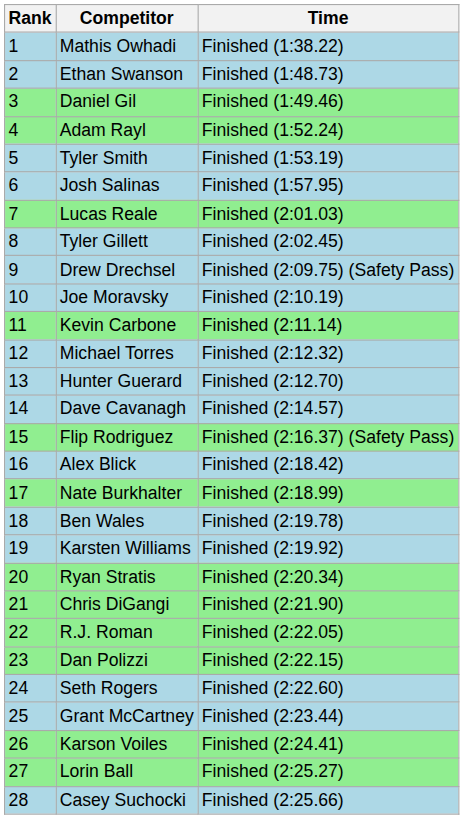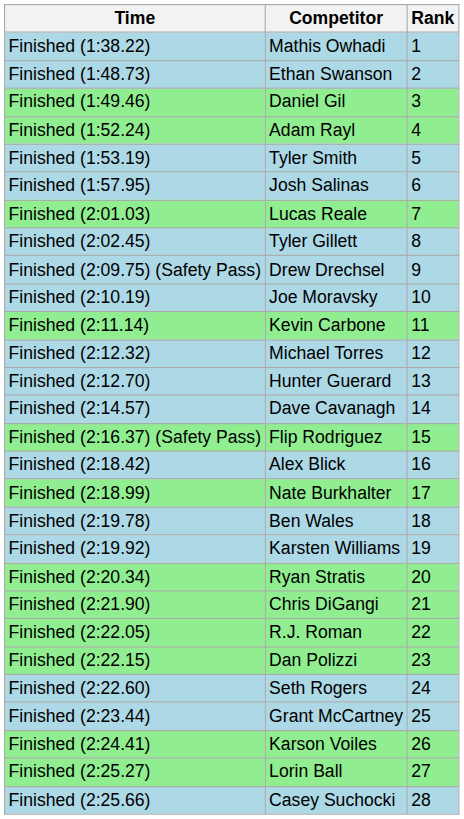 <table class="wikitable sortable mw-collapsible">
 <tr>
+<th>Time</th>
+<th>Competitor</th>
 <th>Rank</th>
-<th>Competitor</th>
-<th>Time</th>
 </tr>
 <tr style="color:black; background:LightBlue;">
+<td>Finished (1:38.22)</td>
+<td>Mathis Owhadi</td>
 <td>1</td>
-<td>Mathis Owhadi</td>
-<td>Finished (1:38.22)</td>
 </tr>
 <tr style="color:black; background:LightBlue;">
+<td>Finished (1:48.73)</td>
+<td>Ethan Swanson</td>
 <td>2</td>
-<td>Ethan Swanson</td>
-<td>Finished (1:48.73)</td>
 </tr>
 <tr style="color:black; background:LightGreen;">
+<td>Finished (1:49.46)</td>
+<td>Daniel Gil</td>
 <td>3</td>
-<td>Daniel Gil</td>
-<td>Finished (1:49.46)</td>
 </tr>
 <tr style="color:black; background:LightGreen;">
+<td>Finished (1:52.24)</td>
+<td>Adam Rayl</td>
 <td>4</td>
-<td>Adam Rayl</td>
-<td>Finished (1:52.24)</td>
 </tr>
 <tr style="color:black; background:LightBlue;">
+<td>Finished (1:53.19)</td>
+<td>Tyler Smith</td>
 <td>5</td>
-<td>Tyler Smith</td>
-<td>Finished (1:53.19)</td>
 </tr>
 <tr style="color:black; background:LightBlue;">
+<td>Finished (1:57.95)</td>
+<td>Josh Salinas</td>
 <td>6</td>
-<td>Josh Salinas</td>
-<td>Finished (1:57.95)</td>
 </tr>
 <tr style="color:black; background:LightGreen;">
+<td>Finished (2:01.03)</td>
+<td>Lucas Reale</td>
 <td>7</td>
-<td>Lucas Reale</td>
-<td>Finished (2:01.03)</td>
 </tr>
 <tr style="color:black; background:LightBlue;">
+<td>Finished (2:02.45)</td>
+<td>Tyler Gillett</td>
 <td>8</td>
-<td>Tyler Gillett</td>
-<td>Finished (2:02.45)</td>
 </tr>
 <tr style="color:black; background:LightBlue;">
+<td>Finished (2:09.75) (Safety Pass)</td>
+<td>Drew Drechsel</td>
 <td>9</td>
-<td>Drew Drechsel</td>
-<td>Finished (2:09.75) (Safety Pass)</td>
 </tr>
 <tr style="color:black; background:LightBlue;">
+<td>Finished (2:10.19)</td>
+<td>Joe Moravsky</td>
 <td>10</td>
-<td>Joe Moravsky</td>
-<td>Finished (2:10.19)</td>
 </tr>
 <tr style="color:black; background:LightGreen;">
+<td>Finished (2:11.14)</td>
+<td>Kevin Carbone</td>
 <td>11</td>
-<td>Kevin Carbone</td>
-<td>Finished (2:11.14)</td>
 </tr>
 <tr style="color:black; background:LightBlue;">
+<td>Finished (2:12.32)</td>
+<td>Michael Torres</td>
 <td>12</td>
-<td>Michael Torres</td>
-<td>Finished (2:12.32)</td>
 </tr>
 <tr style="color:black; background:LightBlue;">
+<td>Finished (2:12.70)</td>
+<td>Hunter Guerard</td>
 <td>13</td>
-<td>Hunter Guerard</td>
-<td>Finished (2:12.70)</td>
 </tr>
 <tr style="color:black; background:LightBlue;">
+<td>Finished (2:14.57)</td>
+<td>Dave Cavanagh</td>
 <td>14</td>
-<td>Dave Cavanagh</td>
-<td>Finished (2:14.57)</td>
 </tr>
 <tr style="color:black; background:LightGreen;">
+<td>Finished (2:16.37) (Safety Pass)</td>
+<td>Flip Rodriguez</td>
 <td>15</td>
-<td>Flip Rodriguez</td>
-<td>Finished (2:16.37) (Safety Pass)</td>
 </tr>
 <tr style="color:black; background:LightBlue;">
+<td>Finished (2:18.42)</td>
+<td>Alex Blick</td>
 <td>16</td>
-<td>Alex Blick</td>
-<td>Finished (2:18.42)</td>
 </tr>
 <tr style="color:black; background:LightGreen;">
+<td>Finished (2:18.99)</td>
+<td>Nate Burkhalter</td>
 <td>17</td>
-<td>Nate Burkhalter</td>
-<td>Finished (2:18.99)</td>
 </tr>
 <tr style="color:black; background:LightBlue;">
+<td>Finished (2:19.78)</td>
+<td>Ben Wales</td>
 <td>18</td>
-<td>Ben Wales</td>
-<td>Finished (2:19.78)</td>
 </tr>
 <tr style="color:black; background:LightBlue;">
+<td>Finished (2:19.92)</td>
+<td>Karsten Williams</td>
 <td>19</td>
-<td>Karsten Williams</td>
-<td>Finished (2:19.92)</td>
 </tr>
 <tr style="color:black; background:LightGreen;">
+<td>Finished (2:20.34)</td>
+<td>Ryan Stratis</td>
 <td>20</td>
-<td>Ryan Stratis</td>
-<td>Finished (2:20.34)</td>
 </tr>
 <tr style="color:black; background:LightGreen;">
+<td>Finished (2:21.90)</td>
+<td>Chris DiGangi</td>
 <td>21</td>
-<td>Chris DiGangi</td>
-<td>Finished (2:21.90)</td>
 </tr>
 <tr style="color:black; background:LightGreen;">
+<td>Finished (2:22.05)</td>
+<td>R.J. Roman</td>
 <td>22</td>
-<td>R.J. Roman</td>
-<td>Finished (2:22.05)</td>
 </tr>
 <tr style="color:black; background:LightGreen;">
+<td>Finished (2:22.15)</td>
+<td>Dan Polizzi</td>
 <td>23</td>
-<td>Dan Polizzi</td>
-<td>Finished (2:22.15)</td>
 </tr>
 <tr style="color:black; background:LightBlue;">
+<td>Finished (2:22.60)</td>
+<td>Seth Rogers</td>
 <td>24</td>
-<td>Seth Rogers</td>
-<td>Finished (2:22.60)</td>
 </tr>
 <tr style="color:black; background:LightBlue;">
+<td>Finished (2:23.44)</td>
+<td>Grant McCartney</td>
 <td>25</td>
-<td>Grant McCartney</td>
-<td>Finished (2:23.44)</td>
 </tr>
 <tr style="color:black; background:LightGreen;">
+<td>Finished (2:24.41)</td>
+<td>Karson Voiles</td>
 <td>26</td>
-<td>Karson Voiles</td>
-<td>Finished (2:24.41)</td>
 </tr>
 <tr style="color:black; background:LightGreen;">
+<td>Finished (2:25.27)</td>
+<td>Lorin Ball</td>
 <td>27</td>
-<td>Lorin Ball</td>
-<td>Finished (2:25.27)</td>
 </tr>
 <tr style="color:black; background:LightBlue;">
+<td>Finished (2:25.66)</td>
+<td>Casey Suchocki</td>
 <td>28</td>
-<td>Casey Suchocki</td>
-<td>Finished (2:25.66)</td>
 </tr>
 </table>
